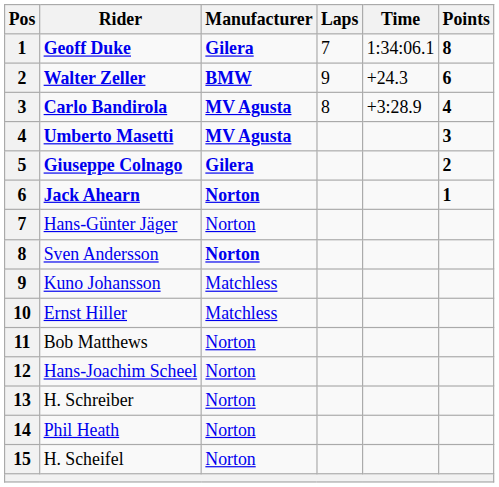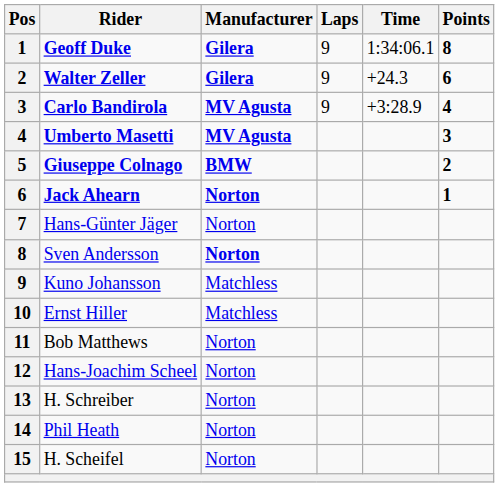 <table class="wikitable" style="font-size: 95%;">
 <tr>
 <th>Pos</th>
 <th>Rider</th>
 <th>Manufacturer</th>
 <th>Laps</th>
 <th>Time</th>
 <th>Points</th>
 </tr>
 <tr>
 <th>1</th>
 <td> <strong><a href='#'>Geoff Duke</a></strong></td>
 <td><strong><a href='#'>Gilera</a></strong></td>
-<td>7</td>
+<td>9</td>
 <td>1:34:06.1</td>
 <td><strong>8</strong></td>
 </tr>
 <tr>
 <th>2</th>
 <td> <strong><a href='#'>Walter Zeller</a></strong></td>
-<td><strong><a href='#'>BMW</a></strong></td>
+<td><strong><a href='#'>Gilera</a></strong></td>
 <td>9</td>
 <td>+24.3</td>
 <td><strong>6</strong></td>
 </tr>
 <tr>
 <th>3</th>
 <td> <strong><a href='#'>Carlo Bandirola</a></strong></td>
 <td><strong><a href='#'>MV Agusta</a></strong></td>
-<td>8</td>
+<td>9</td>
 <td>+3:28.9</td>
 <td><strong>4</strong></td>
 </tr>
 <tr>
 <th>4</th>
 <td> <strong><a href='#'>Umberto Masetti</a></strong></td>
 <td><strong><a href='#'>MV Agusta</a></strong></td>
 <td></td>
 <td></td>
 <td><strong>3</strong></td>
 </tr>
 <tr>
 <th>5</th>
 <td> <strong><a href='#'>Giuseppe Colnago</a></strong></td>
-<td><strong><a href='#'>Gilera</a></strong></td>
+<td><strong><a href='#'>BMW</a></strong></td>
 <td></td>
 <td></td>
 <td><strong>2</strong></td>
 </tr>
 <tr>
 <th>6</th>
 <td> <strong><a href='#'>Jack Ahearn</a></strong></td>
 <td><strong><a href='#'>Norton</a></strong></td>
 <td></td>
 <td></td>
 <td><strong>1</strong></td>
 </tr>
 <tr>
 <th>7</th>
 <td> <a href='#'>Hans-Günter Jäger</a></td>
 <td><a href='#'>Norton</a></td>
 <td></td>
 <td></td>
 <td></td>
 </tr>
 <tr>
 <th>8</th>
 <td> <a href='#'>Sven Andersson</a></td>
 <td><strong><a href='#'>Norton</a></strong></td>
 <td></td>
 <td></td>
 <td></td>
 </tr>
 <tr>
 <th>9</th>
 <td> <a href='#'>Kuno Johansson</a></td>
 <td><a href='#'>Matchless</a></td>
 <td></td>
 <td></td>
 <td></td>
 </tr>
 <tr>
 <th>10</th>
 <td> <a href='#'>Ernst Hiller</a></td>
 <td><a href='#'>Matchless</a></td>
 <td></td>
 <td></td>
 <td></td>
 </tr>
 <tr>
 <th>11</th>
 <td> Bob Matthews</td>
 <td><a href='#'>Norton</a></td>
 <td></td>
 <td></td>
 <td></td>
 </tr>
 <tr>
 <th>12</th>
 <td> <a href='#'>Hans-Joachim Scheel</a></td>
 <td><a href='#'>Norton</a></td>
 <td></td>
 <td></td>
 <td></td>
 </tr>
 <tr>
 <th>13</th>
 <td> H. Schreiber</td>
 <td><a href='#'>Norton</a></td>
 <td></td>
 <td></td>
 <td></td>
 </tr>
 <tr>
 <th>14</th>
 <td> <a href='#'>Phil Heath</a></td>
 <td><a href='#'>Norton</a></td>
 <td></td>
 <td></td>
 <td></td>
 </tr>
 <tr>
 <th>15</th>
 <td> H. Scheifel</td>
 <td><a href='#'>Norton</a></td>
 <td></td>
 <td></td>
 <td></td>
 </tr>
 <tr>
 <th colspan=6></th>
 </tr>
 </table>
